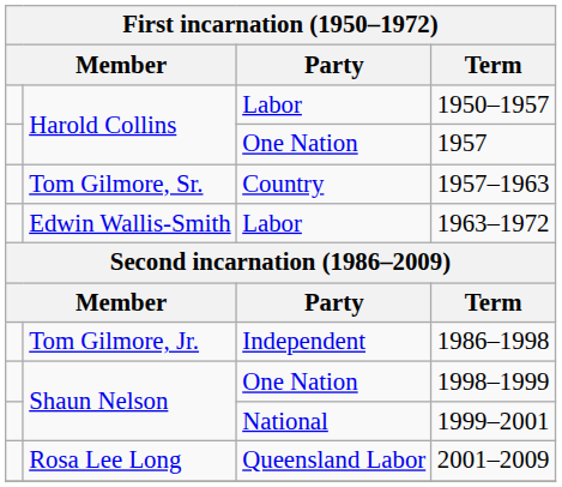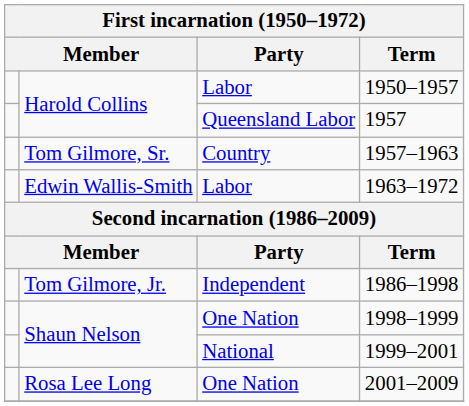 <table class="wikitable">
 <tr>
 <th colspan="4">First incarnation (1950–1972)</th>
 </tr>
 <tr>
 <th colspan="2">Member</th>
 <th>Party</th>
 <th>Term</th>
 </tr>
 <tr>
 <td> </td>
 <td rowspan="2"><a href='#'>Harold Collins</a></td>
 <td><a href='#'>Labor</a></td>
 <td>1950–1957</td>
 </tr>
 <tr>
 <td> </td>
-<td><a href='#'>One Nation</a></td>
+<td><a href='#'>Queensland Labor</a></td>
 <td>1957</td>
 </tr>
 <tr>
 <td> </td>
 <td><a href='#'>Tom Gilmore, Sr.</a></td>
 <td><a href='#'>Country</a></td>
 <td>1957–1963</td>
 </tr>
 <tr>
 <td> </td>
 <td><a href='#'>Edwin Wallis-Smith</a></td>
 <td><a href='#'>Labor</a></td>
 <td>1963–1972</td>
 </tr>
 <tr>
 <th colspan="4">Second incarnation (1986–2009)</th>
 </tr>
 <tr>
 <th colspan="2">Member</th>
 <th>Party</th>
 <th>Term</th>
 </tr>
 <tr>
 <td> </td>
 <td><a href='#'>Tom Gilmore, Jr.</a></td>
 <td><a href='#'>Independent</a></td>
 <td>1986–1998</td>
 </tr>
 <tr>
 <td> </td>
 <td rowspan="2"><a href='#'>Shaun Nelson</a></td>
 <td><a href='#'>One Nation</a></td>
 <td>1998–1999</td>
 </tr>
 <tr>
 <td> </td>
 <td><a href='#'>National</a></td>
 <td>1999–2001</td>
 </tr>
 <tr>
 <td> </td>
 <td><a href='#'>Rosa Lee Long</a></td>
-<td><a href='#'>Queensland Labor</a></td>
+<td><a href='#'>One Nation</a></td>
 <td>2001–2009</td>
 </tr>
 <tr>
 </tr>
 </table>
